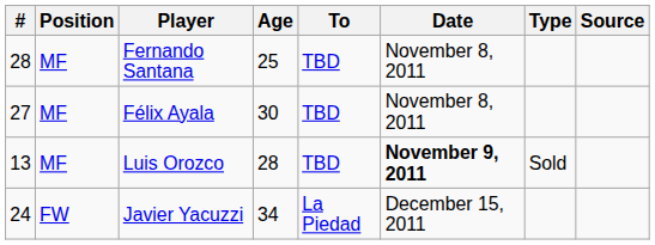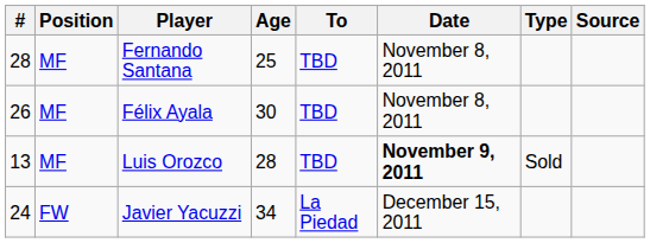 <table class="wikitable sortable" style="width:83%; text-align:center; font-size:95%; text-align:left;">
 <tr>
 <th><strong>#</strong></th>
 <th><strong>Position</strong></th>
 <th><strong>Player</strong></th>
 <th><strong>Age</strong></th>
 <th><strong>To</strong></th>
 <th><strong>Date</strong></th>
 <th><strong>Type</strong></th>
 <th><strong>Source</strong></th>
 </tr>
 <tr>
 <td>28</td>
 <td><a href='#'>MF</a></td>
 <td> <a href='#'>Fernando Santana</a></td>
 <td>25</td>
 <td><a href='#'>TBD</a></td>
 <td>November 8, 2011</td>
 <td></td>
 <td></td>
 </tr>
 <tr>
-<td>27</td>
+<td>26</td>
 <td><a href='#'>MF</a></td>
 <td> <a href='#'>Félix Ayala</a></td>
 <td>30</td>
 <td><a href='#'>TBD</a></td>
 <td>November 8, 2011</td>
 <td></td>
 <td></td>
 </tr>
 <tr>
 <td>13</td>
 <td><a href='#'>MF</a></td>
 <td> <a href='#'>Luis Orozco</a></td>
 <td>28</td>
 <td><a href='#'>TBD</a></td>
 <td><strong>November 9, 2011</strong></td>
 <td>Sold</td>
 <td></td>
 </tr>
 <tr>
 <td>24</td>
 <td><a href='#'>FW</a></td>
 <td> <a href='#'>Javier Yacuzzi</a></td>
 <td>34</td>
 <td> <a href='#'>La Piedad</a></td>
 <td>December 15, 2011</td>
 <td></td>
 <td></td>
 </tr>
 </table>
